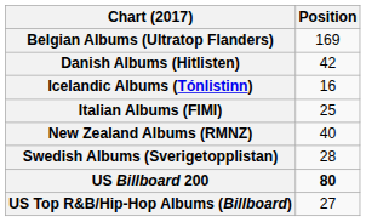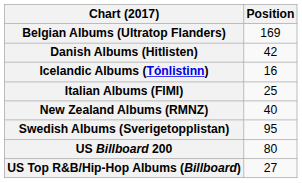 <table class="wikitable sortable plainrowheaders" style="text-align:center">
 <tr>
 <th scope="col">Chart (2017)</th>
 <th scope="col">Position</th>
 </tr>
 <tr>
 <th scope="row">Belgian Albums (Ultratop Flanders)</th>
 <td>169</td>
 </tr>
 <tr>
 <th scope="row">Danish Albums (Hitlisten)</th>
 <td>42</td>
 </tr>
 <tr>
 <th scope="row">Icelandic Albums (<a href='#'>Tónlistinn</a>)</th>
 <td>16</td>
 </tr>
 <tr>
 <th scope="row">Italian Albums (FIMI)</th>
 <td>25</td>
 </tr>
 <tr>
 <th scope="row">New Zealand Albums (RMNZ)</th>
 <td>40</td>
 </tr>
 <tr>
 <th scope="row">Swedish Albums (Sverigetopplistan)</th>
-<td>28</td>
+<td>95</td>
 </tr>
 <tr>
 <th scope="row">US <em>Billboard</em> 200</th>
-<td><strong>80</strong></td>
+<td>80</td>
 </tr>
 <tr>
 <th scope="row">US Top R&B/Hip-Hop Albums (<em>Billboard</em>)</th>
 <td>27</td>
 </tr>
 </table>
